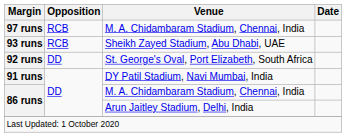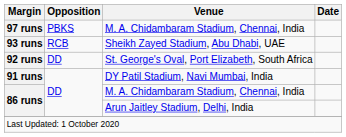 <table class="wikitable">
 <tr>
 <th>Margin</th>
 <th>Opposition</th>
 <th>Venue</th>
 <th>Date</th>
 </tr>
 <tr>
 <th scope=row style=text-align:center;>97 runs</th>
-<td><a href='#'>RCB</a></td>
+<td><a href='#'>PBKS</a></td>
 <td><a href='#'>M. A. Chidambaram Stadium</a>, <a href='#'>Chennai</a>, India</td>
 <td></td>
 </tr>
 <tr>
 <th scope=row style=text-align:center;>93 runs</th>
 <td><a href='#'>RCB</a></td>
 <td><a href='#'>Sheikh Zayed Stadium</a>, <a href='#'>Abu Dhabi</a>, UAE</td>
 <td></td>
 </tr>
 <tr>
 <th scope=row style=text-align:center;>92 runs</th>
 <td><a href='#'>DD</a></td>
 <td><a href='#'>St. George's Oval</a>, <a href='#'>Port Elizabeth</a>, South Africa</td>
 <td></td>
 </tr>
 <tr>
 <th scope=row style=text-align:center;>91 runs</th>
 <td rowspan=3><a href='#'>DD</a></td>
 <td><a href='#'>DY Patil Stadium</a>, <a href='#'>Navi Mumbai</a>, India</td>
 <td></td>
 </tr>
 <tr>
 <th scope=row style=text-align:center; rowspan=2>86 runs</th>
 <td><a href='#'>M. A. Chidambaram Stadium</a>, <a href='#'>Chennai</a>, India</td>
 <td></td>
 </tr>
 <tr>
 <td><a href='#'>Arun Jaitley Stadium</a>, <a href='#'>Delhi</a>, India</td>
 <td></td>
 </tr>
 <tr>
 </tr>
 <tr class=sortbottom>
 <td colspan=4><small>Last Updated: 1 October 2020</small></td>
 </tr>
 </table>
